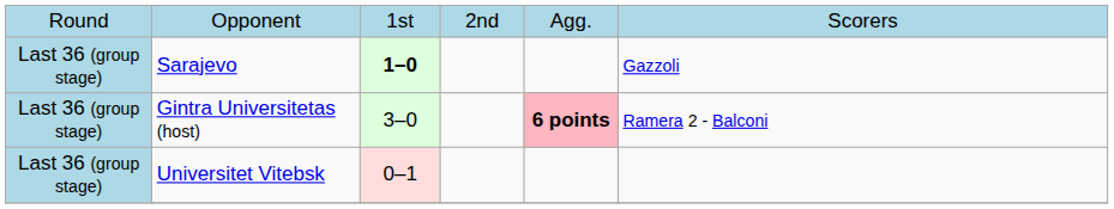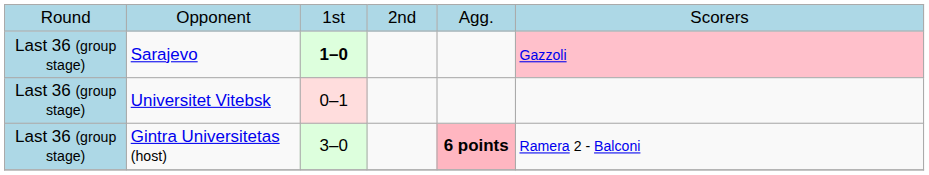 <table class="wikitable" style="text-align:center">
 <tr bgcolor=lightblue>
 <td width=150px>Round</td>
 <td width=200px>Opponent</td>
 <td width=80px>1st</td>
 <td width=80px>2nd</td>
 <td width=80px>Agg.</td>
 <td width=600px>Scorers</td>
 </tr>
 <tr>
 <td bgcolor=lightblue>Last 36 <small>(group stage)</small></td>
 <td align=left> <a href='#'>Sarajevo</a></td>
 <td bgcolor="#ddffdd"><strong>1–0</strong></td>
 <td></td>
 <td></td>
-<td align=left><small><a href='#'>Gazzoli</a></small></td>
+<td align=left style="background: pink;"><small><a href='#'>Gazzoli</a></small></td>
+</tr>
+<tr>
+<td bgcolor=lightblue>Last 36 <small>(group stage)</small></td>
+<td align=left> <a href='#'>Universitet Vitebsk</a></td>
+<td bgcolor="#ffdddd">0–1</td>
+<td></td>
+<td></td>
+<td align=left></td>
 </tr>
 <tr>
 <td bgcolor=lightblue>Last 36 <small>(group stage)</small></td>
 <td align=left> <a href='#'>Gintra Universitetas</a> <small>(host)</small></td>
 <td bgcolor="#ddffdd">3–0</td>
 <td></td>
 <td bgcolor=lightpink><strong>6 points</strong></td>
 <td align=left><small><a href='#'>Ramera</a> 2 - <a href='#'>Balconi</a></small></td>
 </tr>
 <tr>
-<td bgcolor=lightblue>Last 36 <small>(group stage)</small></td>
-<td align=left> <a href='#'>Universitet Vitebsk</a></td>
-<td bgcolor="#ffdddd">0–1</td>
-<td></td>
-<td></td>
-<td align=left></td>
-</tr>
-<tr>
 </tr>
 </table>
